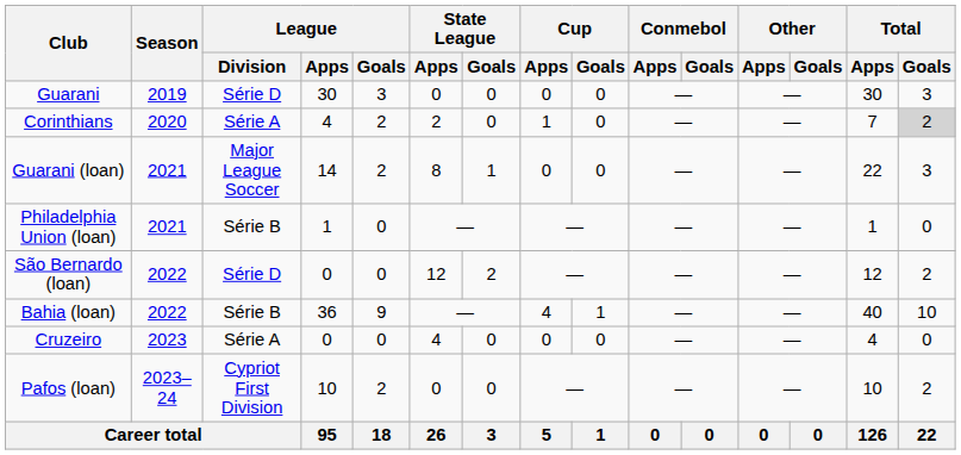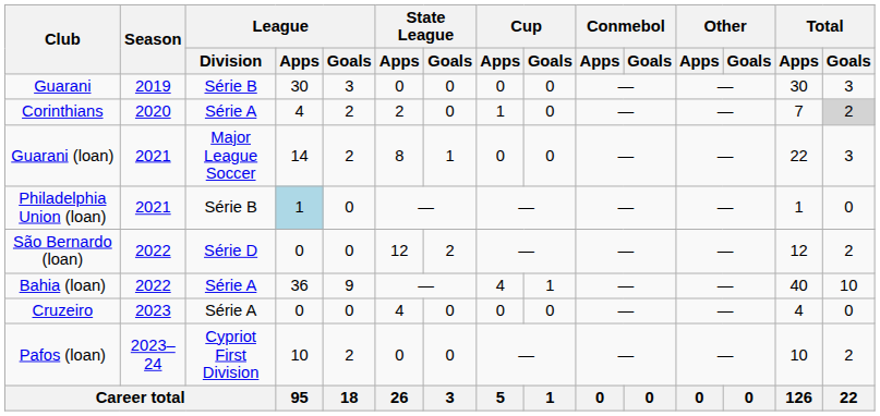 <table class="wikitable" style="text-align: center;">
 <tr>
 <th rowspan="2">Club</th>
 <th rowspan="2">Season</th>
 <th colspan="3">League</th>
 <th colspan="2">State League</th>
 <th colspan="2">Cup</th>
 <th colspan="2">Conmebol</th>
 <th colspan="2">Other</th>
 <th colspan="2">Total</th>
 </tr>
 <tr>
 <th>Division</th>
 <th>Apps</th>
 <th>Goals</th>
 <th>Apps</th>
 <th>Goals</th>
 <th>Apps</th>
 <th>Goals</th>
 <th>Apps</th>
 <th>Goals</th>
 <th>Apps</th>
 <th>Goals</th>
 <th>Apps</th>
 <th>Goals</th>
 </tr>
 <tr>
 <td valign="center"><a href='#'>Guarani</a></td>
 <td><a href='#'>2019</a></td>
-<td><a href='#'>Série D</a></td>
+<td><a href='#'>Série B</a></td>
 <td>30</td>
 <td>3</td>
 <td>0</td>
 <td>0</td>
 <td>0</td>
 <td>0</td>
 <td colspan="2">—</td>
 <td colspan="2">—</td>
 <td>30</td>
 <td>3</td>
 </tr>
 <tr>
 <td valign="center"><a href='#'>Corinthians</a></td>
 <td><a href='#'>2020</a></td>
 <td><a href='#'>Série A</a></td>
 <td>4</td>
 <td>2</td>
 <td>2</td>
 <td>0</td>
 <td>1</td>
 <td>0</td>
 <td colspan="2">—</td>
 <td colspan="2">—</td>
 <td>7</td>
 <td style="background: lightgrey;">2</td>
 </tr>
 <tr>
 <td valign="center"><a href='#'>Guarani</a> (loan)</td>
 <td><a href='#'>2021</a></td>
 <td><a href='#'>Major League Soccer</a></td>
 <td>14</td>
 <td>2</td>
 <td>8</td>
 <td>1</td>
 <td>0</td>
 <td>0</td>
 <td colspan="2">—</td>
 <td colspan="2">—</td>
 <td>22</td>
 <td>3</td>
 </tr>
 <tr>
 <td valign="center"><a href='#'>Philadelphia Union</a> (loan)</td>
 <td><a href='#'>2021</a></td>
 <td>Série B</td>
-<td>1</td>
+<td style="background: lightblue;">1</td>
 <td>0</td>
 <td colspan="2">—</td>
 <td colspan="2">—</td>
 <td colspan="2">—</td>
 <td colspan="2">—</td>
 <td>1</td>
 <td>0</td>
 </tr>
 <tr>
 <td valign="center"><a href='#'>São Bernardo</a> (loan)</td>
 <td><a href='#'>2022</a></td>
 <td><a href='#'>Série D</a></td>
 <td>0</td>
 <td>0</td>
 <td>12</td>
 <td>2</td>
 <td colspan="2">—</td>
 <td colspan="2">—</td>
 <td colspan="2">—</td>
 <td>12</td>
 <td>2</td>
 </tr>
 <tr>
 <td valign="center"><a href='#'>Bahia</a> (loan)</td>
 <td><a href='#'>2022</a></td>
-<td>Série B</td>
+<td><a href='#'>Série A</a></td>
 <td>36</td>
 <td>9</td>
 <td colspan="2">—</td>
 <td>4</td>
 <td>1</td>
 <td colspan="2">—</td>
 <td colspan="2">—</td>
 <td>40</td>
 <td>10</td>
 </tr>
 <tr>
 <td valign="center"><a href='#'>Cruzeiro</a></td>
 <td><a href='#'>2023</a></td>
 <td>Série A</td>
 <td>0</td>
 <td>0</td>
 <td>4</td>
 <td>0</td>
 <td>0</td>
 <td>0</td>
 <td colspan="2">—</td>
 <td colspan="2">—</td>
 <td>4</td>
 <td>0</td>
 </tr>
 <tr>
 <td><a href='#'>Pafos</a> (loan)</td>
 <td><a href='#'>2023–24</a></td>
 <td><a href='#'>Cypriot First Division</a></td>
 <td>10</td>
 <td>2</td>
 <td>0</td>
 <td>0</td>
 <td colspan="2">—</td>
 <td colspan="2">—</td>
 <td colspan="2">—</td>
 <td>10</td>
 <td>2</td>
 </tr>
 <tr>
 <th colspan="3"><strong>Career total</strong></th>
 <th>95</th>
 <th>18</th>
 <th>26</th>
 <th>3</th>
 <th>5</th>
 <th>1</th>
 <th>0</th>
 <th>0</th>
 <th>0</th>
 <th>0</th>
 <th>126</th>
 <th>22</th>
 </tr>
 </table>
